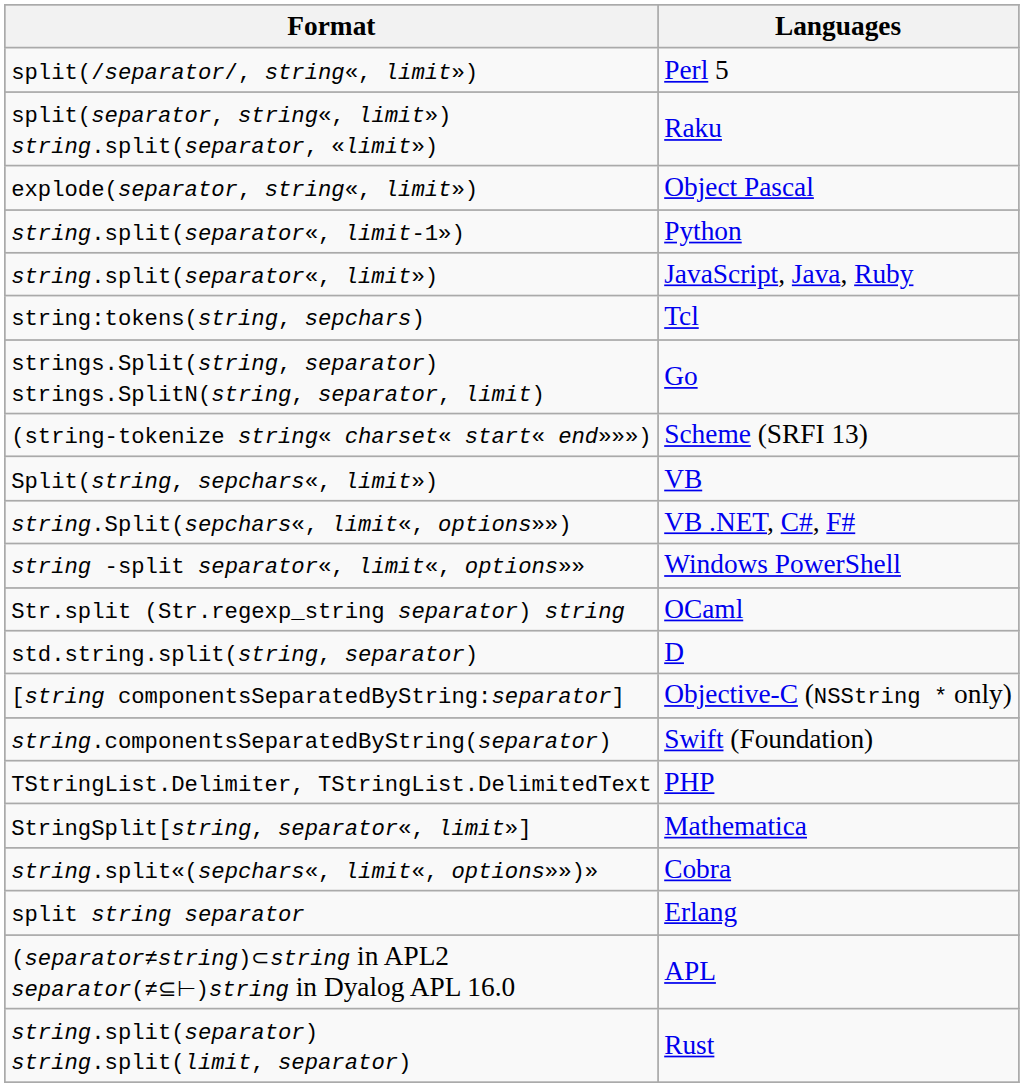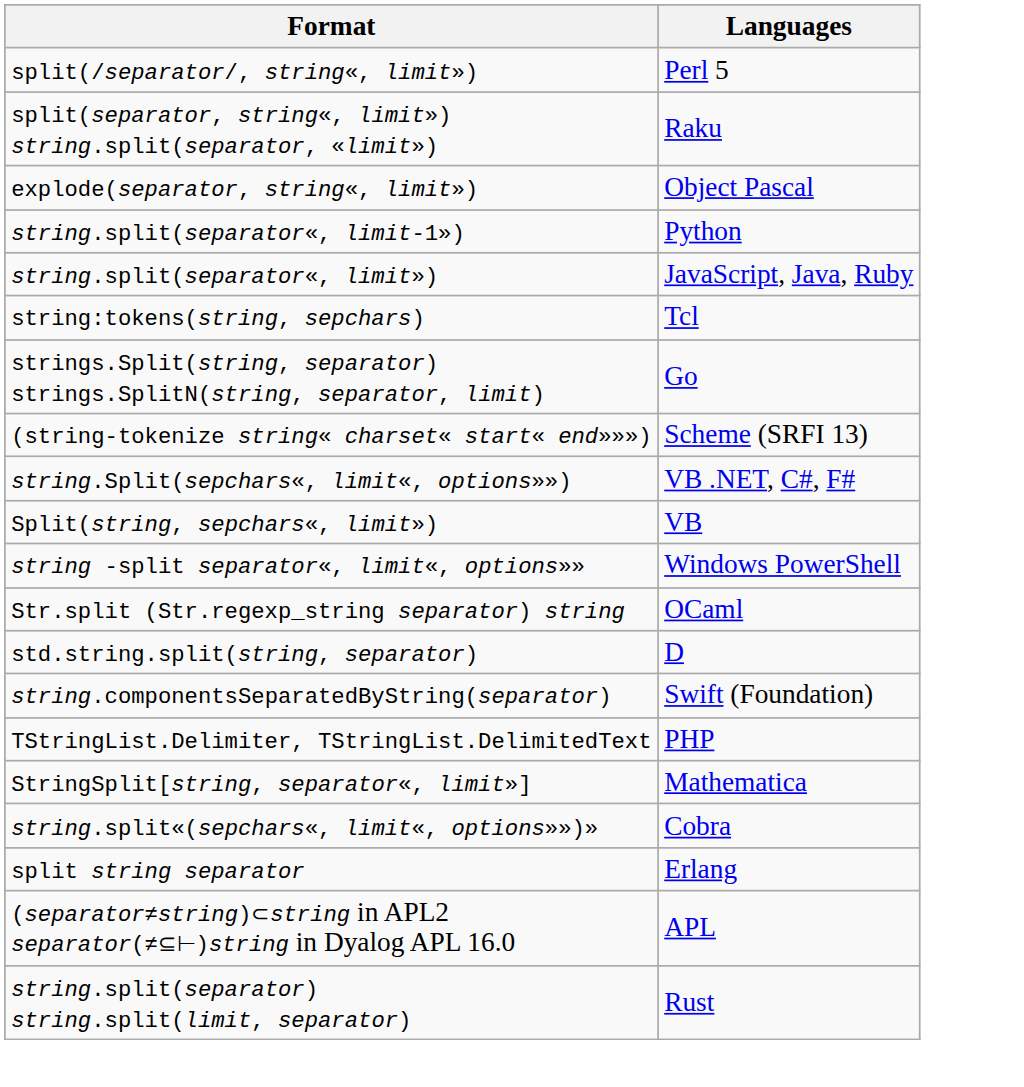 <table class="wikitable sortable">
 <tr style="text-align:left;">
 <th>Format</th>
 <th>Languages</th>
 </tr>
 <tr>
 <td><code>split(/<em>separator</em>/, <em>string</em>«, <em>limit</em>»)</code></td>
 <td><a href='#'>Perl</a> 5</td>
 </tr>
 <tr>
 <td><code>split(<em>separator</em>, <em>string</em>«, <em>limit</em>»)</code><br><code><em>string</em>.split(<em>separator</em>, «<em>limit</em>»)</code></td>
 <td><a href='#'>Raku</a></td>
 </tr>
 <tr>
 <td><code>explode(<em>separator</em>, <em>string</em>«, <em>limit</em>»)</code></td>
 <td><a href='#'>Object Pascal</a></td>
 </tr>
 <tr>
 <td><code><em>string</em>.split(<em>separator</em>«, <em>limit</em>-1»)</code></td>
 <td><a href='#'>Python</a></td>
 </tr>
 <tr>
 <td><code><em>string</em>.split(<em>separator</em>«, <em>limit</em>»)</code></td>
 <td><a href='#'>JavaScript</a>, <a href='#'>Java</a>, <a href='#'>Ruby</a></td>
 </tr>
 <tr>
 <td><code>string:tokens(<em>string</em>, <em>sepchars</em>)</code></td>
 <td><a href='#'>Tcl</a></td>
 </tr>
 <tr>
 <td><code>strings.Split(<em>string</em>, <em>separator</em>)</code><br><code>strings.SplitN(<em>string</em>, <em>separator</em>, <em>limit</em>)</code></td>
 <td><a href='#'>Go</a></td>
 </tr>
 <tr>
 <td><code>(string-tokenize <em>string</em>« <em>charset</em>« <em>start</em>« <em>end</em>»»»)</code></td>
 <td><a href='#'>Scheme</a> (SRFI 13)</td>
 </tr>
 <tr>
+<td><code><em>string</em>.Split(<em>sepchars</em>«, <em>limit</em>«, <em>options</em>»»)</code></td>
+<td><a href='#'>VB .NET</a>, <a href='#'>C#</a>, <a href='#'>F#</a></td>
+</tr>
+<tr>
 <td><code>Split(<em>string</em>, <em>sepchars</em>«, <em>limit</em>»)</code></td>
 <td><a href='#'>VB</a></td>
-</tr>
-<tr>
-<td><code><em>string</em>.Split(<em>sepchars</em>«, <em>limit</em>«, <em>options</em>»»)</code></td>
-<td><a href='#'>VB .NET</a>, <a href='#'>C#</a>, <a href='#'>F#</a></td>
 </tr>
 <tr>
 <td><code><em>string</em> -split <em>separator</em>«, <em>limit</em>«, <em>options</em>»»</code></td>
 <td><a href='#'>Windows PowerShell</a></td>
 </tr>
 <tr>
 <td><code>Str.split (Str.regexp_string <em>separator</em>) <em>string</em></code></td>
 <td><a href='#'>OCaml</a></td>
 </tr>
 <tr>
 <td><code>std.string.split(<em>string</em>, <em>separator</em>)</code></td>
 <td><a href='#'>D</a></td>
-</tr>
-<tr>
-<td><code>[<em>string</em> componentsSeparatedByString:<em>separator</em>]</code></td>
-<td><a href='#'>Objective-C</a> (<code>NSString *</code> only)</td>
 </tr>
 <tr>
 <td><code><em>string</em>.componentsSeparatedByString(<em>separator</em>)</code></td>
 <td><a href='#'>Swift</a> (Foundation)</td>
 </tr>
 <tr>
 <td><code>TStringList.Delimiter, TStringList.DelimitedText</code></td>
 <td><a href='#'>PHP</a></td>
 </tr>
 <tr>
 <td><code>StringSplit[<em>string</em>, <em>separator</em>«, <em>limit</em>»]</code></td>
 <td><a href='#'>Mathematica</a></td>
 </tr>
 <tr>
 <td><code><em>string</em>.split«(<em>sepchars</em>«, <em>limit</em>«, <em>options</em>»»)»</code></td>
 <td><a href='#'>Cobra</a></td>
 </tr>
 <tr>
 <td><code>split <em>string separator</em></code></td>
 <td><a href='#'>Erlang</a></td>
 </tr>
 <tr>
 <td><code>(<em>separator</em>≠<em>string</em>)⊂<em>string</em></code> in APL2<br><code><em>separator</em>(≠⊆⊢)<em>string</em></code> in Dyalog APL 16.0</td>
 <td><a href='#'>APL</a></td>
 </tr>
 <tr>
 <td><code><em>string</em>.split(<em>separator</em>)</code><br><code><em>string</em>.split(<em>limit</em>, <em>separator</em>)</code></td>
 <td><a href='#'>Rust</a></td>
 </tr>
 </table>
